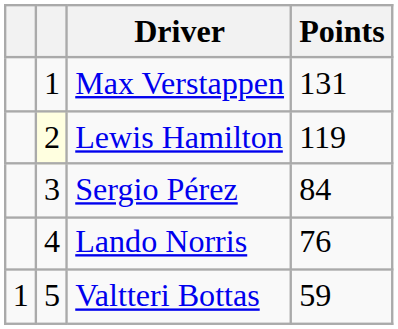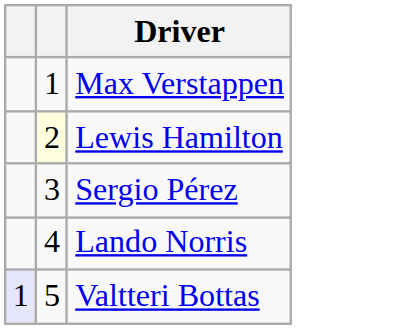 <table class="wikitable" style="font-size: 85%;">
 <tr>
 <th scope="col"></th>
 <th scope="col"></th>
 <th scope="col">Driver</th>
-<th scope="col">Points</th>
 </tr>
 <tr>
 <td align="left"></td>
 <td align="center">1</td>
 <td> <a href='#'>Max Verstappen</a></td>
-<td align="left">131</td>
 </tr>
 <tr>
 <td align="left"></td>
 <td align="center" style="background: lightyellow;">2</td>
 <td> <a href='#'>Lewis Hamilton</a></td>
-<td align="left">119</td>
 </tr>
 <tr>
 <td align="left"></td>
 <td align="center">3</td>
 <td> <a href='#'>Sergio Pérez</a></td>
-<td align="left">84</td>
 </tr>
 <tr>
 <td align="left"></td>
 <td align="center">4</td>
 <td> <a href='#'>Lando Norris</a></td>
-<td align="left">76</td>
 </tr>
 <tr>
-<td align="left"> 1</td>
+<td align="left" style="background: lavender;"> 1</td>
 <td align="center">5</td>
 <td> <a href='#'>Valtteri Bottas</a></td>
-<td align="left">59</td>
 </tr>
 </table>
